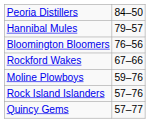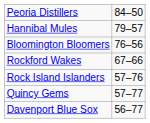 <table class="wikitable">
 <tr>
 <td><a href='#'>Peoria Distillers</a></td>
 <td>84–50</td>
 </tr>
 <tr>
 <td><a href='#'>Hannibal Mules</a></td>
 <td>79–57</td>
 </tr>
 <tr>
 <td><a href='#'>Bloomington Bloomers</a></td>
 <td>76–56</td>
 </tr>
 <tr>
 <td><a href='#'>Rockford Wakes</a></td>
 <td>67–66</td>
 </tr>
 <tr>
-<td><a href='#'>Moline Plowboys</a></td>
-<td>59–76</td>
-</tr>
-<tr>
 <td><a href='#'>Rock Island Islanders</a></td>
 <td>57–76</td>
 </tr>
 <tr>
 <td><a href='#'>Quincy Gems</a></td>
 <td>57–77</td>
 </tr>
+<tr>
+<td><a href='#'>Davenport Blue Sox</a></td>
+<td>56–77</td>
+</tr>
 </table>
